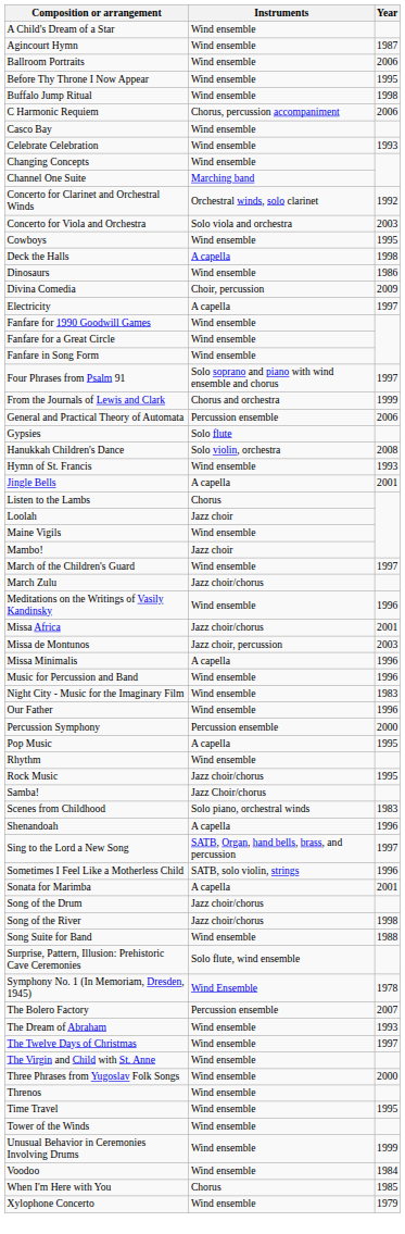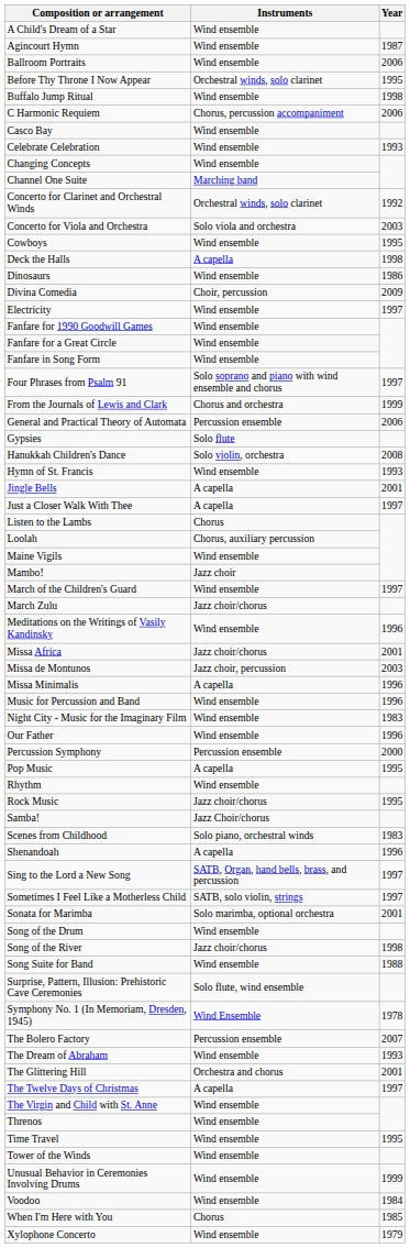 <table class="wikitable">
 <tr>
 <th>Composition or arrangement</th>
 <th>Instruments</th>
 <th>Year</th>
 </tr>
 <tr>
 <td>A Child's Dream of a Star</td>
 <td>Wind ensemble</td>
 </tr>
 <tr>
 <td>Agincourt Hymn</td>
 <td>Wind ensemble</td>
 <td>1987</td>
 </tr>
 <tr>
 <td>Ballroom Portraits</td>
 <td>Wind ensemble</td>
 <td>2006</td>
 </tr>
 <tr>
 <td>Before Thy Throne I Now Appear</td>
-<td>Wind ensemble</td>
+<td>Orchestral <a href='#'>winds</a>, <a href='#'>solo</a> clarinet</td>
 <td>1995</td>
 </tr>
 <tr>
 <td>Buffalo Jump Ritual</td>
 <td>Wind ensemble</td>
 <td>1998</td>
 </tr>
 <tr>
 <td>C Harmonic Requiem</td>
 <td>Chorus, percussion <a href='#'>accompaniment</a></td>
 <td>2006</td>
 </tr>
 <tr>
 <td>Casco Bay</td>
 <td>Wind ensemble</td>
 </tr>
 <tr>
 <td>Celebrate Celebration</td>
 <td>Wind ensemble</td>
 <td>1993</td>
 </tr>
 <tr>
 <td>Changing Concepts</td>
 <td>Wind ensemble</td>
 </tr>
 <tr>
 <td>Channel One Suite</td>
 <td><a href='#'>Marching band</a></td>
 </tr>
 <tr>
 <td>Concerto for Clarinet and Orchestral Winds</td>
 <td>Orchestral <a href='#'>winds</a>, <a href='#'>solo</a> clarinet</td>
 <td>1992</td>
 </tr>
 <tr>
 <td>Concerto for Viola and Orchestra</td>
 <td>Solo viola and orchestra</td>
 <td>2003</td>
 </tr>
 <tr>
 <td>Cowboys</td>
 <td>Wind ensemble</td>
 <td>1995</td>
 </tr>
 <tr>
 <td>Deck the Halls</td>
 <td><a href='#'>A capella</a></td>
 <td>1998</td>
 </tr>
 <tr>
 <td>Dinosaurs</td>
 <td>Wind ensemble</td>
 <td>1986</td>
 </tr>
 <tr>
 <td>Divina Comedia</td>
 <td>Choir, percussion</td>
 <td>2009</td>
 </tr>
 <tr>
 <td>Electricity</td>
-<td>A capella</td>
+<td>Wind ensemble</td>
 <td>1997</td>
 </tr>
 <tr>
 <td>Fanfare for <a href='#'>1990 Goodwill Games</a></td>
 <td>Wind ensemble</td>
 </tr>
 <tr>
 <td>Fanfare for a Great Circle</td>
 <td>Wind ensemble</td>
 </tr>
 <tr>
 <td>Fanfare in Song Form</td>
 <td>Wind ensemble</td>
 </tr>
 <tr>
 <td>Four Phrases from <a href='#'>Psalm</a> 91</td>
 <td>Solo <a href='#'>soprano</a> and <a href='#'>piano</a> with wind ensemble and chorus</td>
 <td>1997</td>
 </tr>
 <tr>
 <td>From the Journals of <a href='#'>Lewis and Clark</a></td>
 <td>Chorus and orchestra</td>
 <td>1999</td>
 </tr>
 <tr>
 <td>General and Practical Theory of Automata</td>
 <td>Percussion ensemble</td>
 <td>2006</td>
 </tr>
 <tr>
 <td>Gypsies</td>
 <td>Solo <a href='#'>flute</a></td>
 </tr>
 <tr>
 <td>Hanukkah Children's Dance</td>
 <td>Solo <a href='#'>violin</a>, orchestra</td>
 <td>2008</td>
 </tr>
 <tr>
 <td>Hymn of St. Francis</td>
 <td>Wind ensemble</td>
 <td>1993</td>
 </tr>
 <tr>
 <td><a href='#'>Jingle Bells</a></td>
 <td>A capella</td>
 <td>2001</td>
 </tr>
 <tr>
+<td>Just a Closer Walk With Thee</td>
+<td>A capella</td>
+<td>1997</td>
+</tr>
+<tr>
 <td>Listen to the Lambs</td>
 <td>Chorus</td>
 </tr>
 <tr>
 <td>Loolah</td>
-<td>Jazz choir</td>
+<td>Chorus, auxiliary percussion</td>
 </tr>
 <tr>
 <td>Maine Vigils</td>
 <td>Wind ensemble</td>
 </tr>
 <tr>
 <td>Mambo!</td>
 <td>Jazz choir</td>
 </tr>
 <tr>
 <td>March of the Children's Guard</td>
 <td>Wind ensemble</td>
 <td>1997</td>
 </tr>
 <tr>
 <td>March Zulu</td>
 <td>Jazz choir/chorus</td>
 </tr>
 <tr>
 <td>Meditations on the Writings of <a href='#'>Vasily Kandinsky</a></td>
 <td>Wind ensemble</td>
 <td>1996</td>
 </tr>
 <tr>
 <td>Missa <a href='#'>Africa</a></td>
 <td>Jazz choir/chorus</td>
 <td>2001</td>
 </tr>
 <tr>
 <td>Missa de Montunos</td>
 <td>Jazz choir, percussion</td>
 <td>2003</td>
 </tr>
 <tr>
 <td>Missa Minimalis</td>
 <td>A capella</td>
 <td>1996</td>
 </tr>
 <tr>
 <td>Music for Percussion and Band</td>
 <td>Wind ensemble</td>
 <td>1996</td>
 </tr>
 <tr>
 <td>Night City - Music for the Imaginary Film</td>
 <td>Wind ensemble</td>
 <td>1983</td>
 </tr>
 <tr>
 <td>Our Father</td>
 <td>Wind ensemble</td>
 <td>1996</td>
 </tr>
 <tr>
 <td>Percussion Symphony</td>
 <td>Percussion ensemble</td>
 <td>2000</td>
 </tr>
 <tr>
 <td>Pop Music</td>
 <td>A capella</td>
 <td>1995</td>
 </tr>
 <tr>
 <td>Rhythm</td>
 <td>Wind ensemble</td>
 </tr>
 <tr>
 <td>Rock Music</td>
 <td>Jazz choir/chorus</td>
 <td>1995</td>
 </tr>
 <tr>
 <td>Samba!</td>
 <td>Jazz Choir/chorus</td>
 </tr>
 <tr>
 <td>Scenes from Childhood</td>
 <td>Solo piano, orchestral winds</td>
 <td>1983</td>
 </tr>
 <tr>
 <td>Shenandoah</td>
 <td>A capella</td>
 <td>1996</td>
 </tr>
 <tr>
 <td>Sing to the Lord a New Song</td>
 <td><a href='#'>SATB</a>, <a href='#'>Organ</a>, <a href='#'>hand bells</a>, <a href='#'>brass</a>, and percussion</td>
 <td>1997</td>
 </tr>
 <tr>
 <td>Sometimes I Feel Like a Motherless Child</td>
 <td>SATB, solo violin, <a href='#'>strings</a></td>
-<td>1996</td>
+<td>1997</td>
 </tr>
 <tr>
 <td>Sonata for Marimba</td>
-<td>A capella</td>
+<td>Solo marimba, optional orchestra</td>
 <td>2001</td>
 </tr>
 <tr>
 <td>Song of the Drum</td>
-<td>Jazz choir/chorus</td>
+<td>Wind ensemble</td>
 </tr>
 <tr>
 <td>Song of the River</td>
 <td>Jazz choir/chorus</td>
 <td>1998</td>
 </tr>
 <tr>
 <td>Song Suite for Band</td>
 <td>Wind ensemble</td>
 <td>1988</td>
 </tr>
 <tr>
 <td>Surprise, Pattern, Illusion: Prehistoric Cave Ceremonies</td>
 <td>Solo flute, wind ensemble</td>
 </tr>
 <tr>
 <td>Symphony No. 1 (In Memoriam, <a href='#'>Dresden</a>, 1945)</td>
 <td><a href='#'>Wind Ensemble</a></td>
 <td>1978</td>
 </tr>
 <tr>
 <td>The Bolero Factory</td>
 <td>Percussion ensemble</td>
 <td>2007</td>
 </tr>
 <tr>
 <td>The Dream of <a href='#'>Abraham</a></td>
 <td>Wind ensemble</td>
 <td>1993</td>
 </tr>
 <tr>
+<td>The Glittering Hill</td>
+<td>Orchestra and chorus</td>
+<td>2001</td>
+</tr>
+<tr>
 <td><a href='#'>The Twelve Days of Christmas</a></td>
-<td>Wind ensemble</td>
+<td>A capella</td>
 <td>1997</td>
 </tr>
 <tr>
 <td><a href='#'>The Virgin</a> and <a href='#'>Child</a> with <a href='#'>St. Anne</a></td>
 <td>Wind ensemble</td>
-</tr>
-<tr>
-<td>Three Phrases from <a href='#'>Yugoslav</a> Folk Songs</td>
-<td>Wind ensemble</td>
-<td>2000</td>
 </tr>
 <tr>
 <td>Threnos</td>
 <td>Wind ensemble</td>
 </tr>
 <tr>
 <td>Time Travel</td>
 <td>Wind ensemble</td>
 <td>1995</td>
 </tr>
 <tr>
 <td>Tower of the Winds</td>
 <td>Wind ensemble</td>
 </tr>
 <tr>
 <td>Unusual Behavior in Ceremonies Involving Drums</td>
 <td>Wind ensemble</td>
 <td>1999</td>
 </tr>
 <tr>
 <td>Voodoo</td>
 <td>Wind ensemble</td>
 <td>1984</td>
 </tr>
 <tr>
 <td>When I'm Here with You</td>
 <td>Chorus</td>
 <td>1985</td>
 </tr>
 <tr>
 <td>Xylophone Concerto</td>
 <td>Wind ensemble</td>
 <td>1979</td>
 </tr>
 </table>
